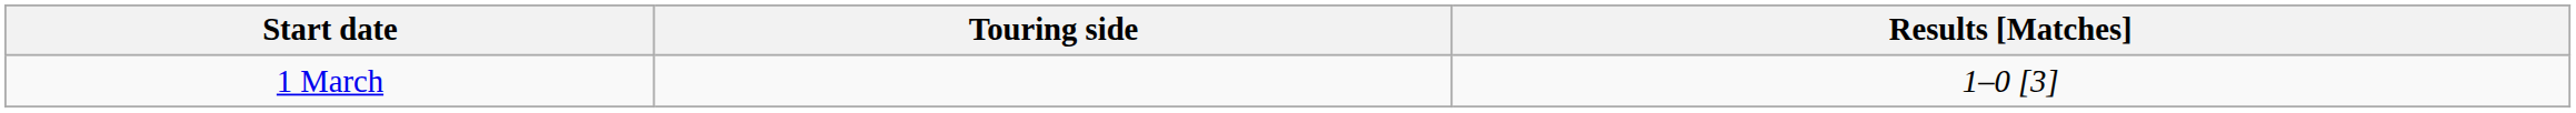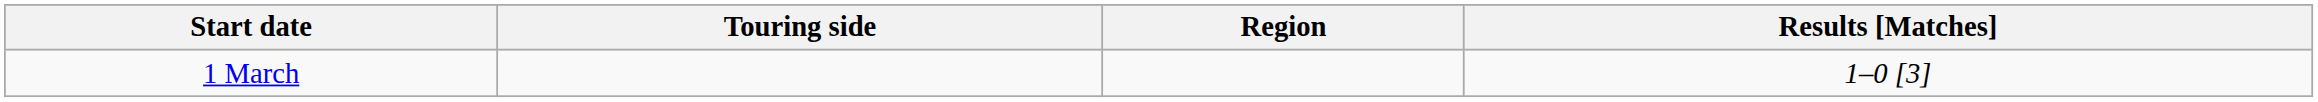 <table class="wikitable unsortable" width=65%: style="white-space:nowrap; text-align:center;">
 <tr>
 <th>Start date</th>
 <th>Touring side</th>
+<th>Region</th>
 <th>Results [Matches]</th>
 </tr>
 <tr>
 <td><a href='#'>1 March</a></td>
 <td></td>
+<td></td>
 <td><em>1–0 [3]</em></td>
 </tr>
 </table>
